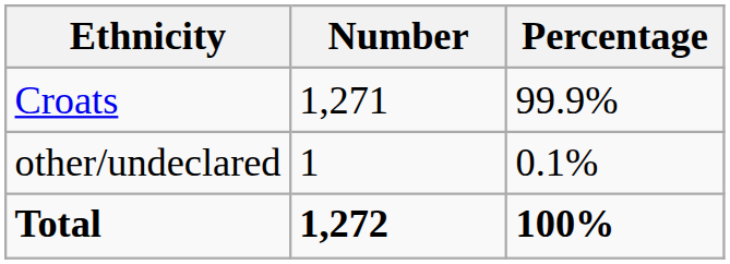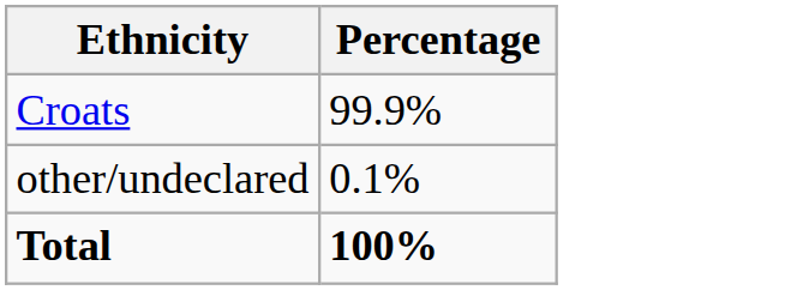 <table class="wikitable">
 <tr>
 <th width="100px">Ethnicity</th>
-<th width="80px">Number</th>
 <th width="80px">Percentage</th>
 </tr>
 <tr>
 <td><a href='#'>Croats</a></td>
-<td>1,271</td>
 <td>99.9%</td>
 </tr>
 <tr>
 <td>other/undeclared</td>
-<td>1</td>
 <td>0.1%</td>
 </tr>
 <tr>
 <td><strong>Total</strong></td>
-<td><strong>1,272</strong></td>
 <td><strong>100%</strong></td>
 </tr>
 </table>
